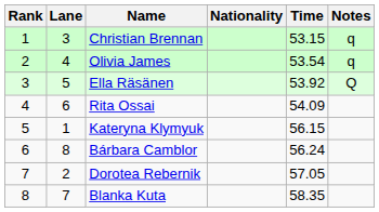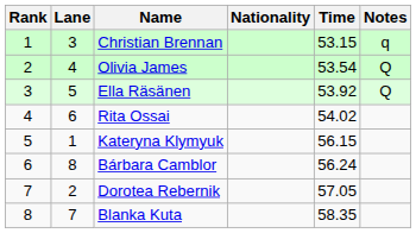 <table class="wikitable sortable" style="text-align:center">
 <tr>
 <th>Rank</th>
 <th>Lane</th>
 <th>Name</th>
 <th>Nationality</th>
 <th>Time</th>
 <th>Notes</th>
 </tr>
 <tr bgcolor=ccffcc>
 <td align=center>1</td>
 <td align=center>3</td>
 <td align=left><a href='#'>Christian Brennan</a></td>
 <td align=left></td>
 <td>53.15</td>
 <td>q</td>
 </tr>
 <tr bgcolor=ccffcc>
 <td align=center>2</td>
 <td align=center>4</td>
 <td align=left><a href='#'>Olivia James</a></td>
 <td align=left></td>
 <td>53.54</td>
-<td>q</td>
+<td>Q</td>
 </tr>
 <tr bgcolor=ddffdd>
 <td align=center>3</td>
 <td align=center>5</td>
 <td align=left><a href='#'>Ella Räsänen</a></td>
 <td align=left></td>
 <td>53.92</td>
 <td>Q</td>
 </tr>
 <tr>
 <td align=center>4</td>
 <td align=center>6</td>
 <td align=left><a href='#'>Rita Ossai</a></td>
 <td align=left></td>
-<td>54.09</td>
+<td>54.02</td>
 <td></td>
 </tr>
 <tr>
 <td align=center>5</td>
 <td align=center>1</td>
 <td align=left><a href='#'>Kateryna Klymyuk</a></td>
 <td align=left></td>
 <td>56.15</td>
 <td></td>
 </tr>
 <tr>
 <td align=center>6</td>
 <td align=center>8</td>
 <td align=left><a href='#'>Bárbara Camblor</a></td>
 <td align=left></td>
 <td>56.24</td>
 <td></td>
 </tr>
 <tr>
 <td align=center>7</td>
 <td align=center>2</td>
 <td align=left><a href='#'>Dorotea Rebernik</a></td>
 <td align=left></td>
 <td>57.05</td>
 <td></td>
 </tr>
 <tr>
 <td align=center>8</td>
 <td align=center>7</td>
 <td align=left><a href='#'>Blanka Kuta</a></td>
 <td align=left></td>
 <td>58.35</td>
 <td></td>
 </tr>
 </table>
